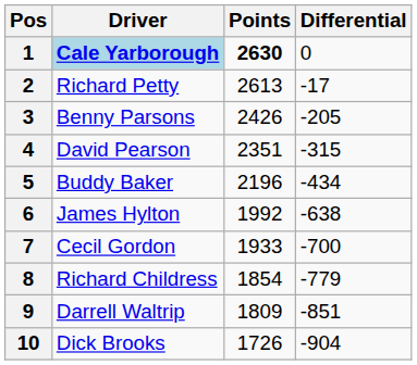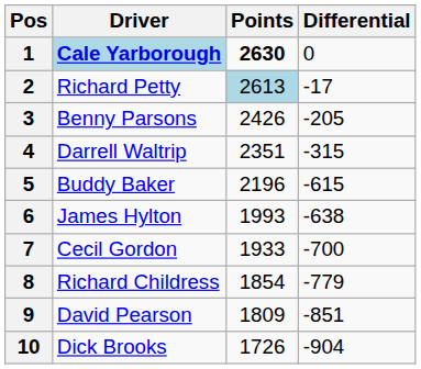 <table class="wikitable">
 <tr>
 <th>Pos</th>
 <th>Driver</th>
 <th>Points</th>
 <th>Differential</th>
 </tr>
 <tr>
 <th>1 </th>
 <td style="background: lightblue;"><strong><a href='#'>Cale Yarborough</a></strong></td>
 <td style="text-align:center;"><strong>2630</strong></td>
 <td>0</td>
 </tr>
 <tr>
 <th>2 </th>
 <td><a href='#'>Richard Petty</a></td>
-<td style="text-align:center;">2613</td>
+<td style="background: lightblue; text-align:center;">2613</td>
 <td>-17</td>
 </tr>
 <tr>
 <th>3 </th>
 <td><a href='#'>Benny Parsons</a></td>
 <td style="text-align:center;">2426</td>
 <td>-205</td>
 </tr>
 <tr>
 <th>4 </th>
-<td><a href='#'>David Pearson</a></td>
+<td><a href='#'>Darrell Waltrip</a></td>
 <td style="text-align:center;">2351</td>
 <td>-315</td>
 </tr>
 <tr>
 <th>5 </th>
 <td><a href='#'>Buddy Baker</a></td>
 <td style="text-align:center;">2196</td>
-<td>-434</td>
+<td>-615</td>
 </tr>
 <tr>
 <th>6 </th>
 <td><a href='#'>James Hylton</a></td>
-<td style="text-align:center;">1992</td>
+<td style="text-align:center;">1993</td>
 <td>-638</td>
 </tr>
 <tr>
 <th>7 </th>
 <td><a href='#'>Cecil Gordon</a></td>
 <td style="text-align:center;">1933</td>
 <td>-700</td>
 </tr>
 <tr>
 <th>8 </th>
 <td><a href='#'>Richard Childress</a></td>
 <td style="text-align:center;">1854</td>
 <td>-779</td>
 </tr>
 <tr>
 <th>9 </th>
-<td><a href='#'>Darrell Waltrip</a></td>
+<td><a href='#'>David Pearson</a></td>
 <td style="text-align:center;">1809</td>
 <td>-851</td>
 </tr>
 <tr>
 <th>10 </th>
 <td><a href='#'>Dick Brooks</a></td>
 <td style="text-align:center;">1726</td>
 <td>-904</td>
 </tr>
 </table>
